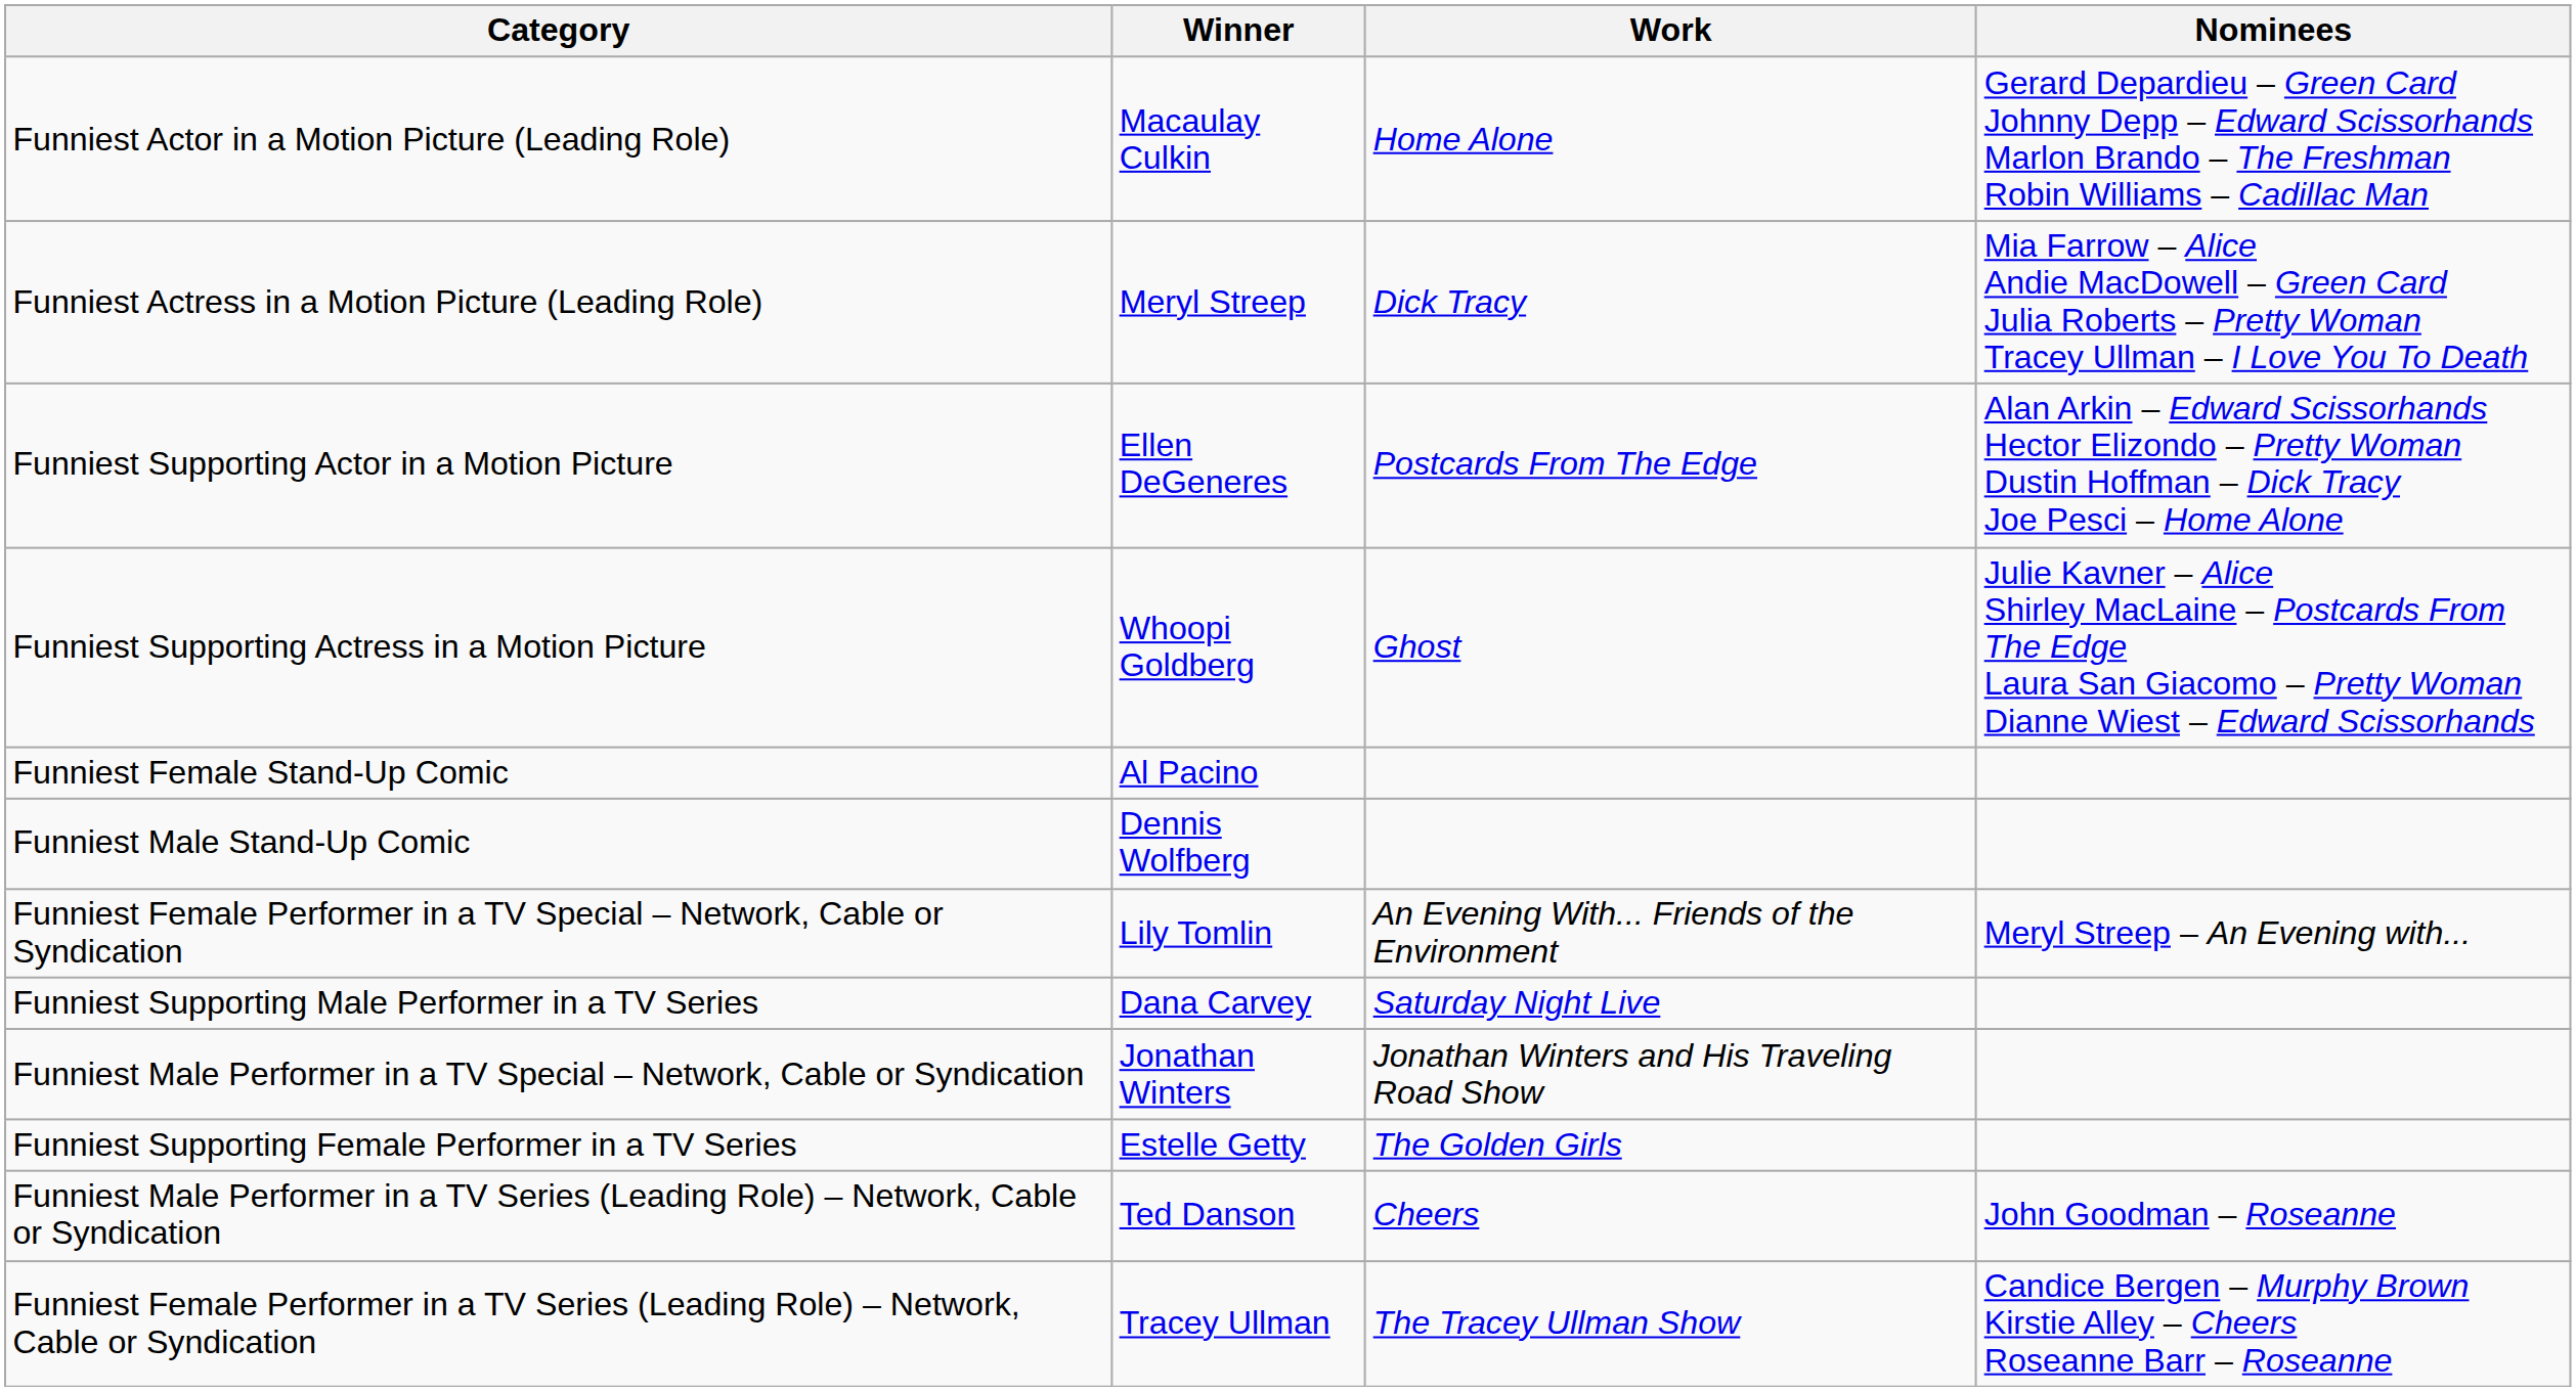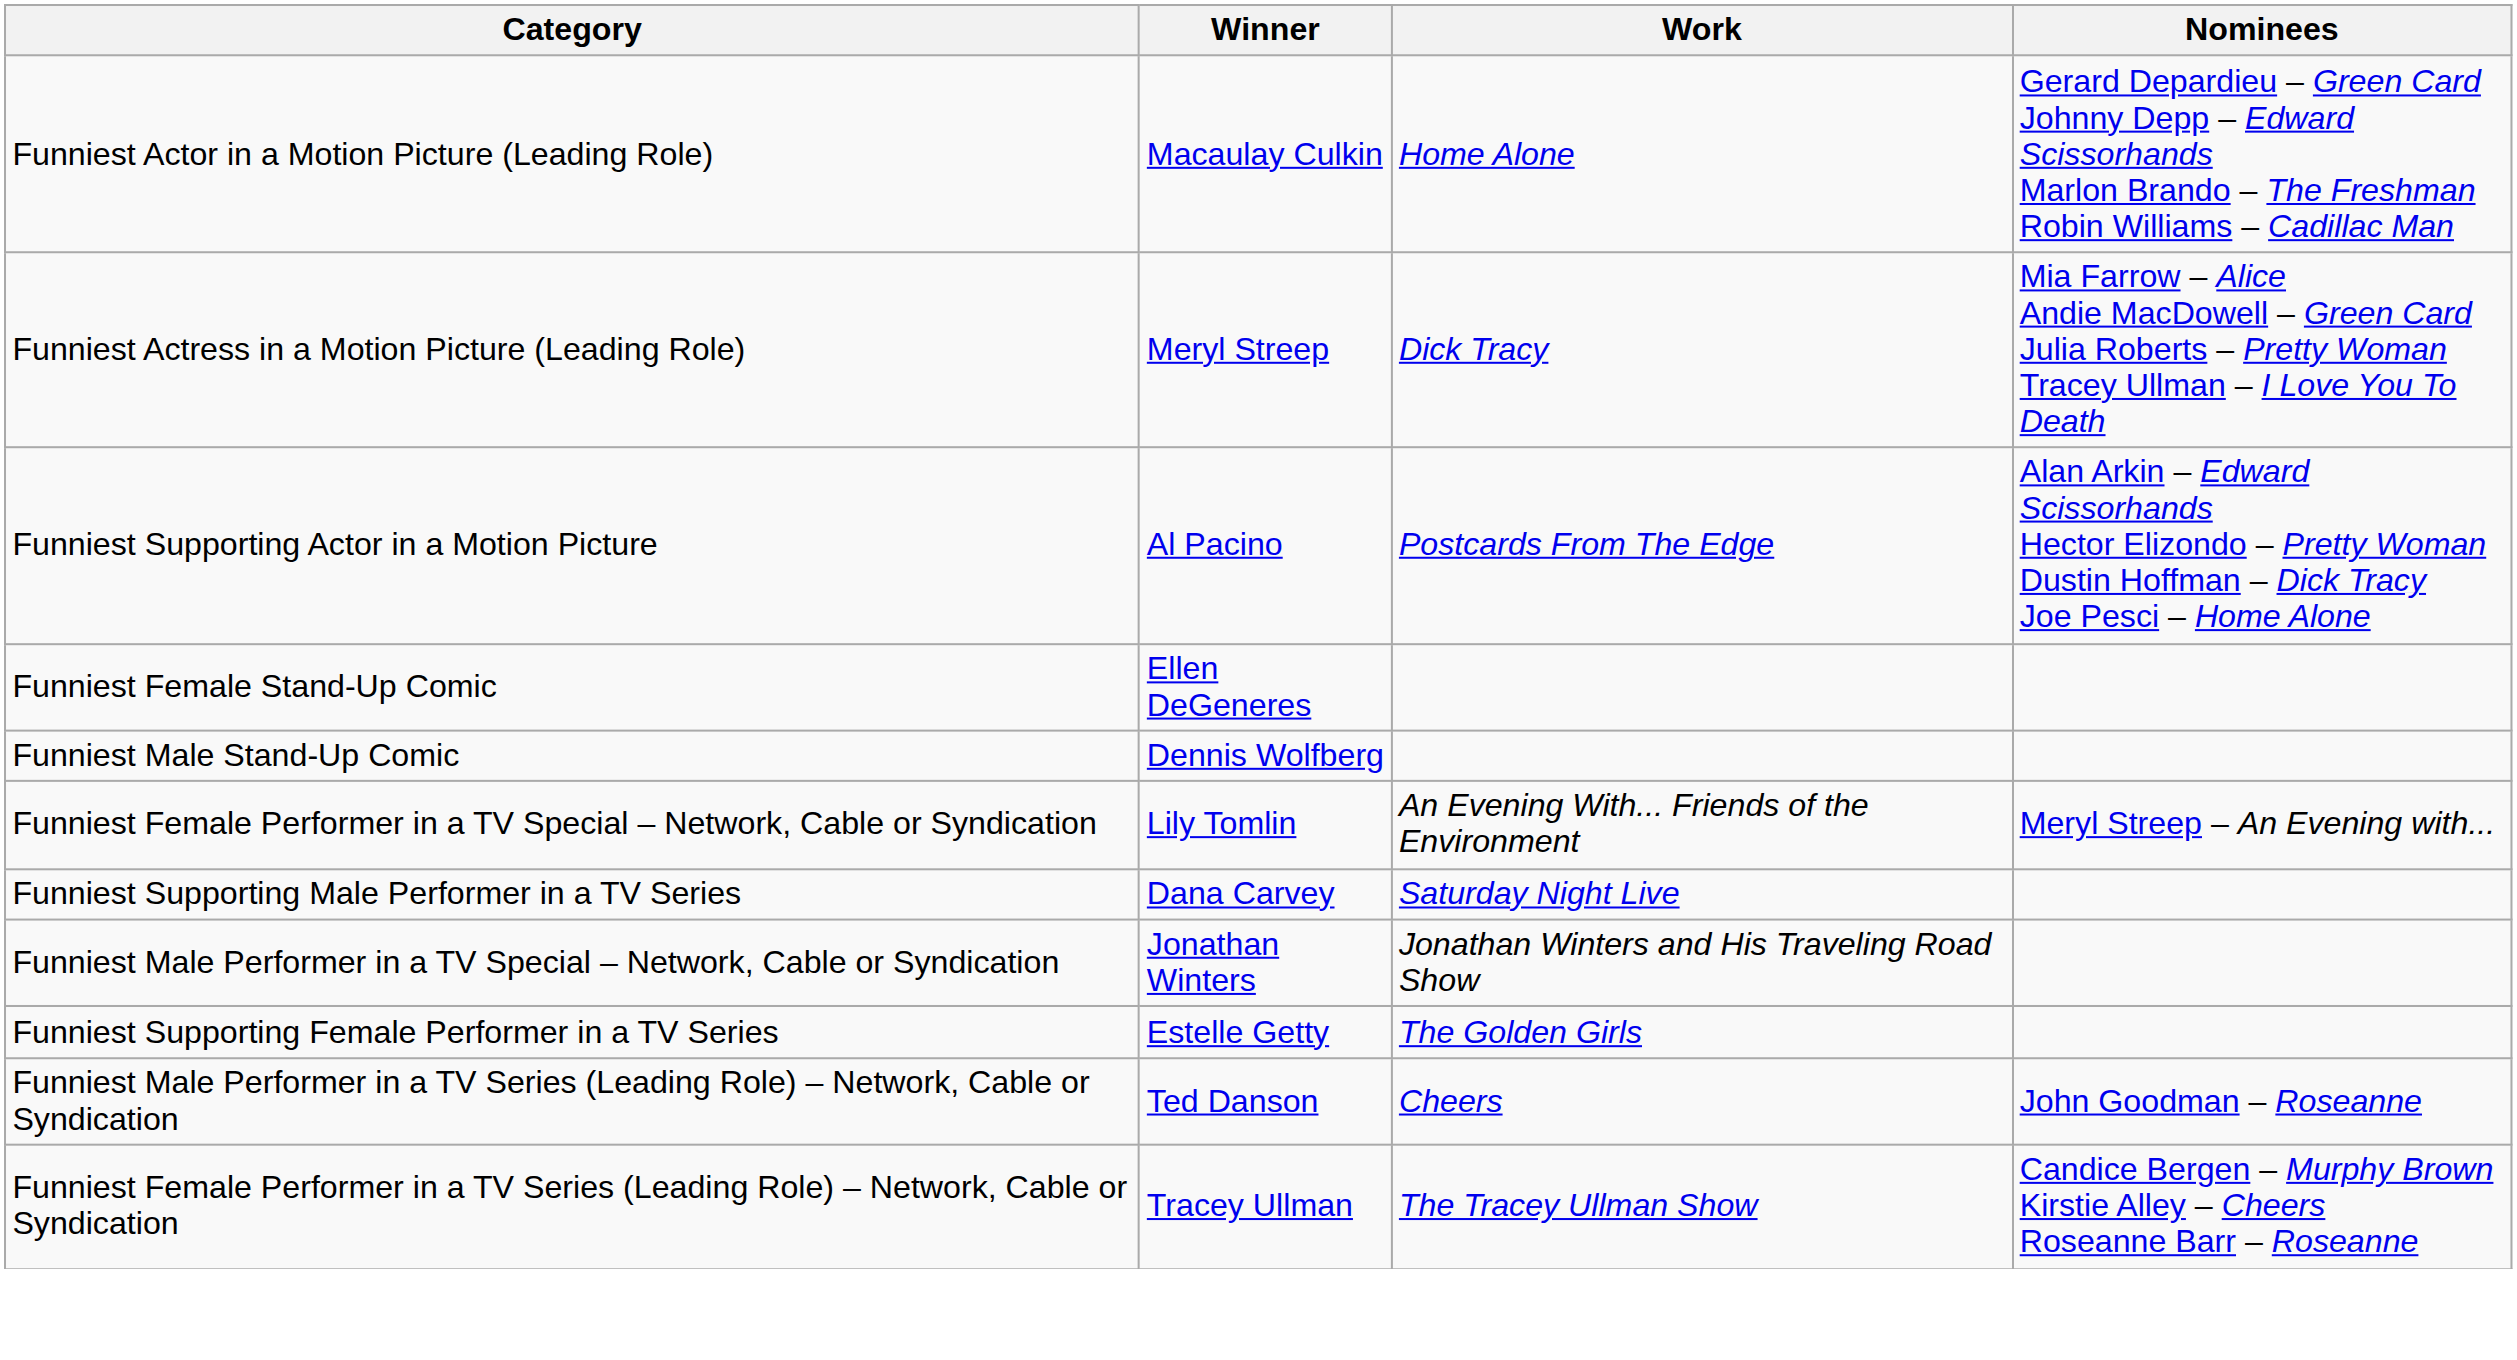 <table class="wikitable sortable">
 <tr>
 <th>Category</th>
 <th>Winner</th>
 <th>Work</th>
 <th class="unsortable">Nominees</th>
 </tr>
 <tr>
 <td>Funniest Actor in a Motion Picture (Leading Role)</td>
 <td><a href='#'>Macaulay Culkin</a></td>
 <td><em><a href='#'>Home Alone</a></em></td>
 <td><a href='#'>Gerard Depardieu</a> – <em><a href='#'>Green Card</a></em><br> <a href='#'>Johnny Depp</a> – <em><a href='#'>Edward Scissorhands</a></em><br> <a href='#'>Marlon Brando</a> – <em><a href='#'>The Freshman</a></em><br> <a href='#'>Robin Williams</a> – <em><a href='#'>Cadillac Man</a></em></td>
 </tr>
 <tr>
 <td>Funniest Actress in a Motion Picture (Leading Role)</td>
 <td><a href='#'>Meryl Streep</a></td>
 <td><em><a href='#'>Dick Tracy</a></em></td>
 <td><a href='#'>Mia Farrow</a> – <em><a href='#'>Alice</a></em><br> <a href='#'>Andie MacDowell</a> – <em><a href='#'>Green Card</a></em><br> <a href='#'>Julia Roberts</a> – <em><a href='#'>Pretty Woman</a></em><br> <a href='#'>Tracey Ullman</a> – <em><a href='#'>I Love You To Death</a></em></td>
 </tr>
 <tr>
 <td>Funniest Supporting Actor in a Motion Picture</td>
-<td><a href='#'>Ellen DeGeneres</a></td>
+<td><a href='#'>Al Pacino</a></td>
 <td><em><a href='#'>Postcards From The Edge</a></em></td>
 <td><a href='#'>Alan Arkin</a> – <em><a href='#'>Edward Scissorhands</a></em><br> <a href='#'>Hector Elizondo</a> – <em><a href='#'>Pretty Woman</a></em><br> <a href='#'>Dustin Hoffman</a> – <em><a href='#'>Dick Tracy</a></em><br> <a href='#'>Joe Pesci</a> – <em><a href='#'>Home Alone</a></em></td>
 </tr>
 <tr>
-<td>Funniest Supporting Actress in a Motion Picture</td>
-<td><a href='#'>Whoopi Goldberg</a></td>
-<td><em><a href='#'>Ghost</a></em></td>
-<td><a href='#'>Julie Kavner</a> – <em><a href='#'>Alice</a></em><br> <a href='#'>Shirley MacLaine</a> – <em><a href='#'>Postcards From The Edge</a></em><br> <a href='#'>Laura San Giacomo</a> – <em><a href='#'>Pretty Woman</a></em><br> <a href='#'>Dianne Wiest</a> – <em><a href='#'>Edward Scissorhands</a></em></td>
-</tr>
-<tr>
 <td>Funniest Female Stand-Up Comic</td>
-<td><a href='#'>Al Pacino</a></td>
+<td><a href='#'>Ellen DeGeneres</a></td>
 <td></td>
 <td></td>
 </tr>
 <tr>
 <td>Funniest Male Stand-Up Comic</td>
 <td><a href='#'>Dennis Wolfberg</a></td>
 <td></td>
 <td></td>
 </tr>
 <tr>
 <td>Funniest Female Performer in a TV Special – Network, Cable or Syndication</td>
 <td><a href='#'>Lily Tomlin</a></td>
 <td><em>An Evening With... Friends of the Environment</em></td>
 <td><a href='#'>Meryl Streep</a> – <em>An Evening with...</em></td>
 </tr>
 <tr>
 <td>Funniest Supporting Male Performer in a TV Series</td>
 <td><a href='#'>Dana Carvey</a></td>
 <td><em><a href='#'>Saturday Night Live</a></em></td>
 <td></td>
 </tr>
 <tr>
 <td>Funniest Male Performer in a TV Special – Network, Cable or Syndication</td>
 <td><a href='#'>Jonathan Winters</a></td>
 <td><em>Jonathan Winters and His Traveling Road Show</em></td>
 <td></td>
 </tr>
 <tr>
 <td>Funniest Supporting Female Performer in a TV Series</td>
 <td><a href='#'>Estelle Getty</a></td>
 <td><em><a href='#'>The Golden Girls</a></em></td>
 <td></td>
 </tr>
 <tr>
 <td>Funniest Male Performer in a TV Series (Leading Role) – Network, Cable or Syndication</td>
 <td><a href='#'>Ted Danson</a></td>
 <td><em><a href='#'>Cheers</a></em></td>
 <td><a href='#'>John Goodman</a> – <em><a href='#'>Roseanne</a></em></td>
 </tr>
 <tr>
 <td>Funniest Female Performer in a TV Series (Leading Role) – Network, Cable or Syndication</td>
 <td><a href='#'>Tracey Ullman</a></td>
 <td><em><a href='#'>The Tracey Ullman Show</a></em></td>
 <td><a href='#'>Candice Bergen</a> – <em><a href='#'>Murphy Brown</a></em><br><a href='#'>Kirstie Alley</a> – <em><a href='#'>Cheers</a></em><br><a href='#'>Roseanne Barr</a> – <em><a href='#'>Roseanne</a></em></td>
 </tr>
 </table>
